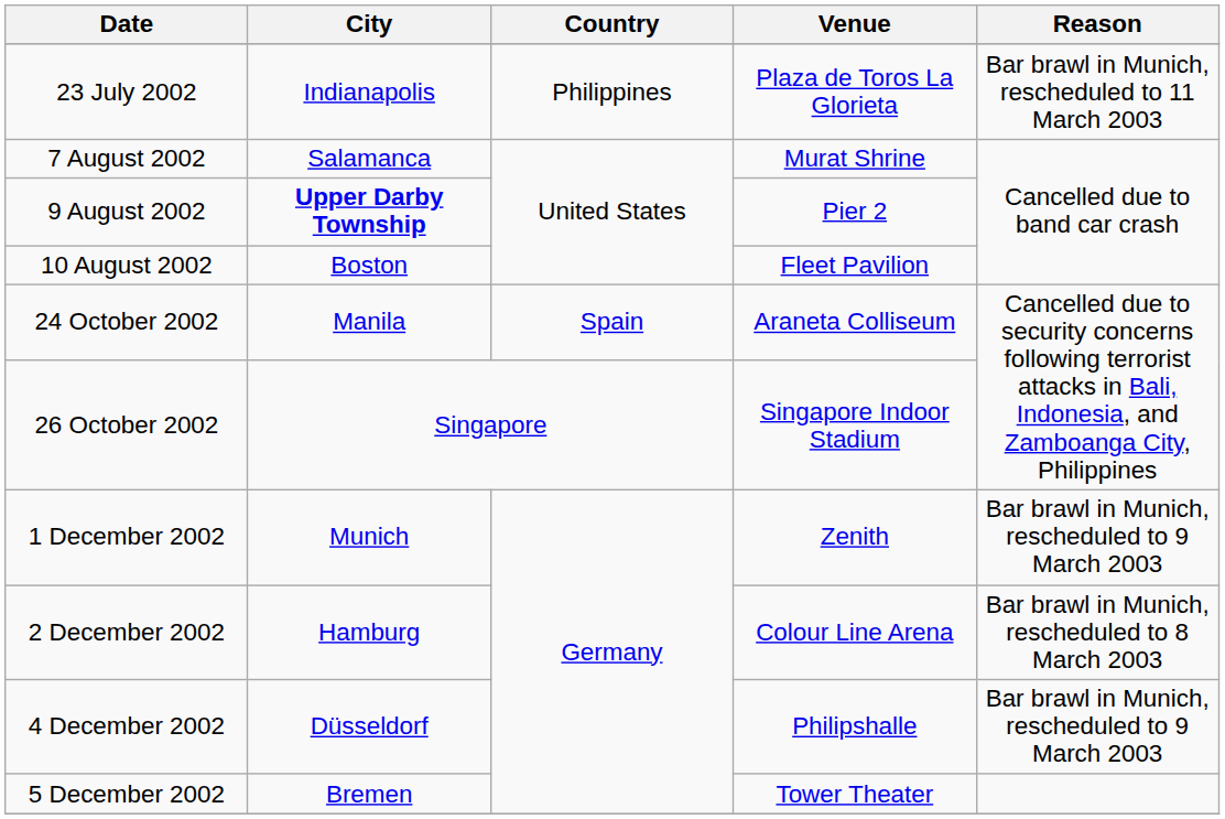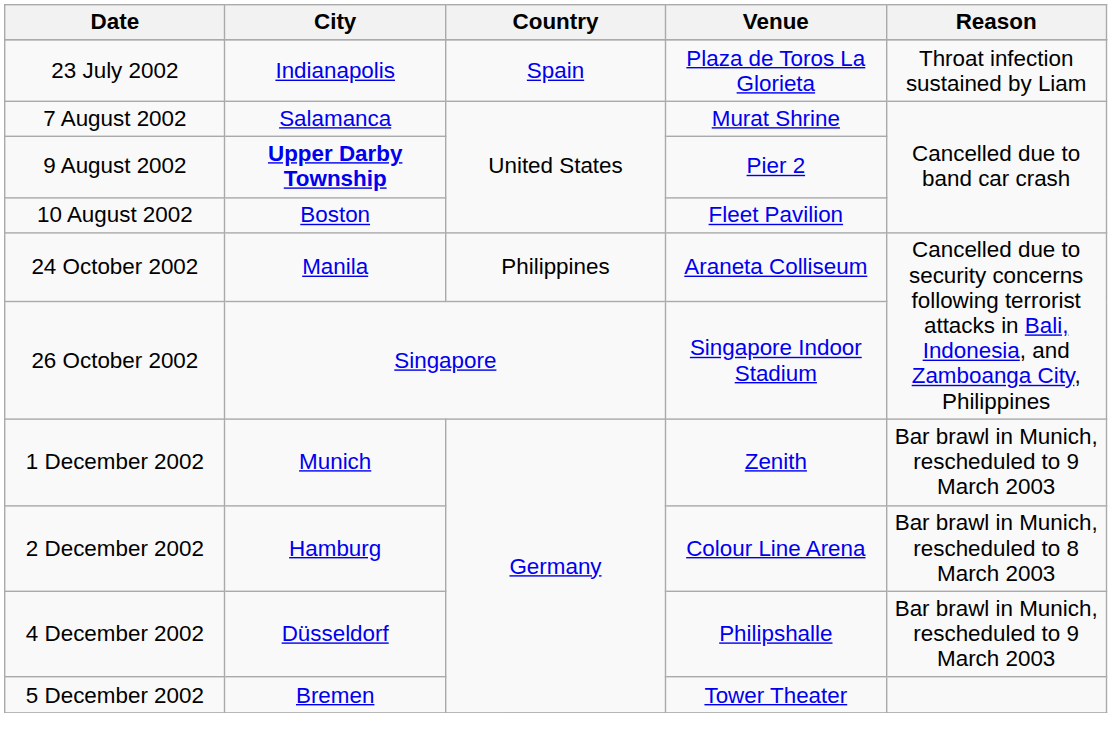 <table class="wikitable" style="text-align:center;">
 <tr>
 <th width="150">Date</th>
 <th width="150">City</th>
 <th width="150">Country</th>
 <th width="150">Venue</th>
 <th width="150">Reason</th>
 </tr>
 <tr border="0">
 </tr>
 <tr>
 <td>23 July 2002</td>
 <td><a href='#'>Indianapolis</a></td>
-<td>Philippines</td>
+<td><a href='#'>Spain</a></td>
 <td><a href='#'>Plaza de Toros La Glorieta</a></td>
-<td>Bar brawl in Munich, rescheduled to 11 March 2003</td>
+<td>Throat infection sustained by Liam</td>
 </tr>
 <tr>
 <td>7 August 2002</td>
 <td><a href='#'>Salamanca</a></td>
 <td rowspan="3">United States</td>
 <td><a href='#'>Murat Shrine</a></td>
 <td rowspan="3">Cancelled due to band car crash</td>
 </tr>
 <tr>
 <td>9 August 2002</td>
 <td><strong><a href='#'>Upper Darby Township</a></strong></td>
 <td><a href='#'>Pier 2</a></td>
 </tr>
 <tr>
 <td>10 August 2002</td>
 <td><a href='#'>Boston</a></td>
 <td><a href='#'>Fleet Pavilion</a></td>
 </tr>
 <tr>
 <td>24 October 2002</td>
 <td><a href='#'>Manila</a></td>
-<td><a href='#'>Spain</a></td>
+<td>Philippines</td>
 <td><a href='#'>Araneta Colliseum</a></td>
 <td rowspan="2">Cancelled due to security concerns following terrorist attacks in <a href='#'>Bali, Indonesia</a>, and <a href='#'>Zamboanga City</a>, Philippines</td>
 </tr>
 <tr>
 <td>26 October 2002</td>
 <td colspan="2"><a href='#'>Singapore</a></td>
 <td><a href='#'>Singapore Indoor Stadium</a></td>
 </tr>
 <tr>
 <td>1 December 2002</td>
 <td><a href='#'>Munich</a></td>
 <td rowspan="4"><a href='#'>Germany</a></td>
 <td><a href='#'>Zenith</a></td>
 <td>Bar brawl in Munich, rescheduled to 9 March 2003</td>
 </tr>
 <tr>
 <td>2 December 2002</td>
 <td><a href='#'>Hamburg</a></td>
 <td><a href='#'>Colour Line Arena</a></td>
 <td>Bar brawl in Munich, rescheduled to 8 March 2003</td>
 </tr>
 <tr>
 <td>4 December 2002</td>
 <td><a href='#'>Düsseldorf</a></td>
 <td><a href='#'>Philipshalle</a></td>
 <td>Bar brawl in Munich, rescheduled to 9 March 2003</td>
 </tr>
 <tr>
 <td>5 December 2002</td>
 <td><a href='#'>Bremen</a></td>
 <td><a href='#'>Tower Theater</a></td>
 <td></td>
 </tr>
 <tr>
 </tr>
 </table>
